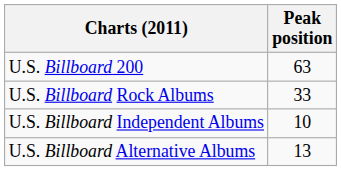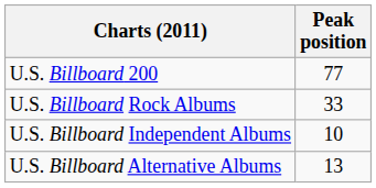 <table class="wikitable sortable">
 <tr>
 <th>Charts (2011)</th>
 <th>Peak<br>position</th>
 </tr>
 <tr>
 <td>U.S. <a href='#'><em>Billboard</em> 200</a></td>
-<td align="center">63</td>
+<td align="center">77</td>
 </tr>
 <tr>
 <td>U.S. <em><a href='#'>Billboard</a></em> <a href='#'>Rock Albums</a></td>
 <td align="center">33</td>
 </tr>
 <tr>
 <td>U.S. <em>Billboard</em> <a href='#'>Independent Albums</a></td>
 <td align="center">10</td>
 </tr>
 <tr>
 <td>U.S. <em>Billboard</em> <a href='#'>Alternative Albums</a></td>
 <td align="center">13</td>
 </tr>
 </table>
